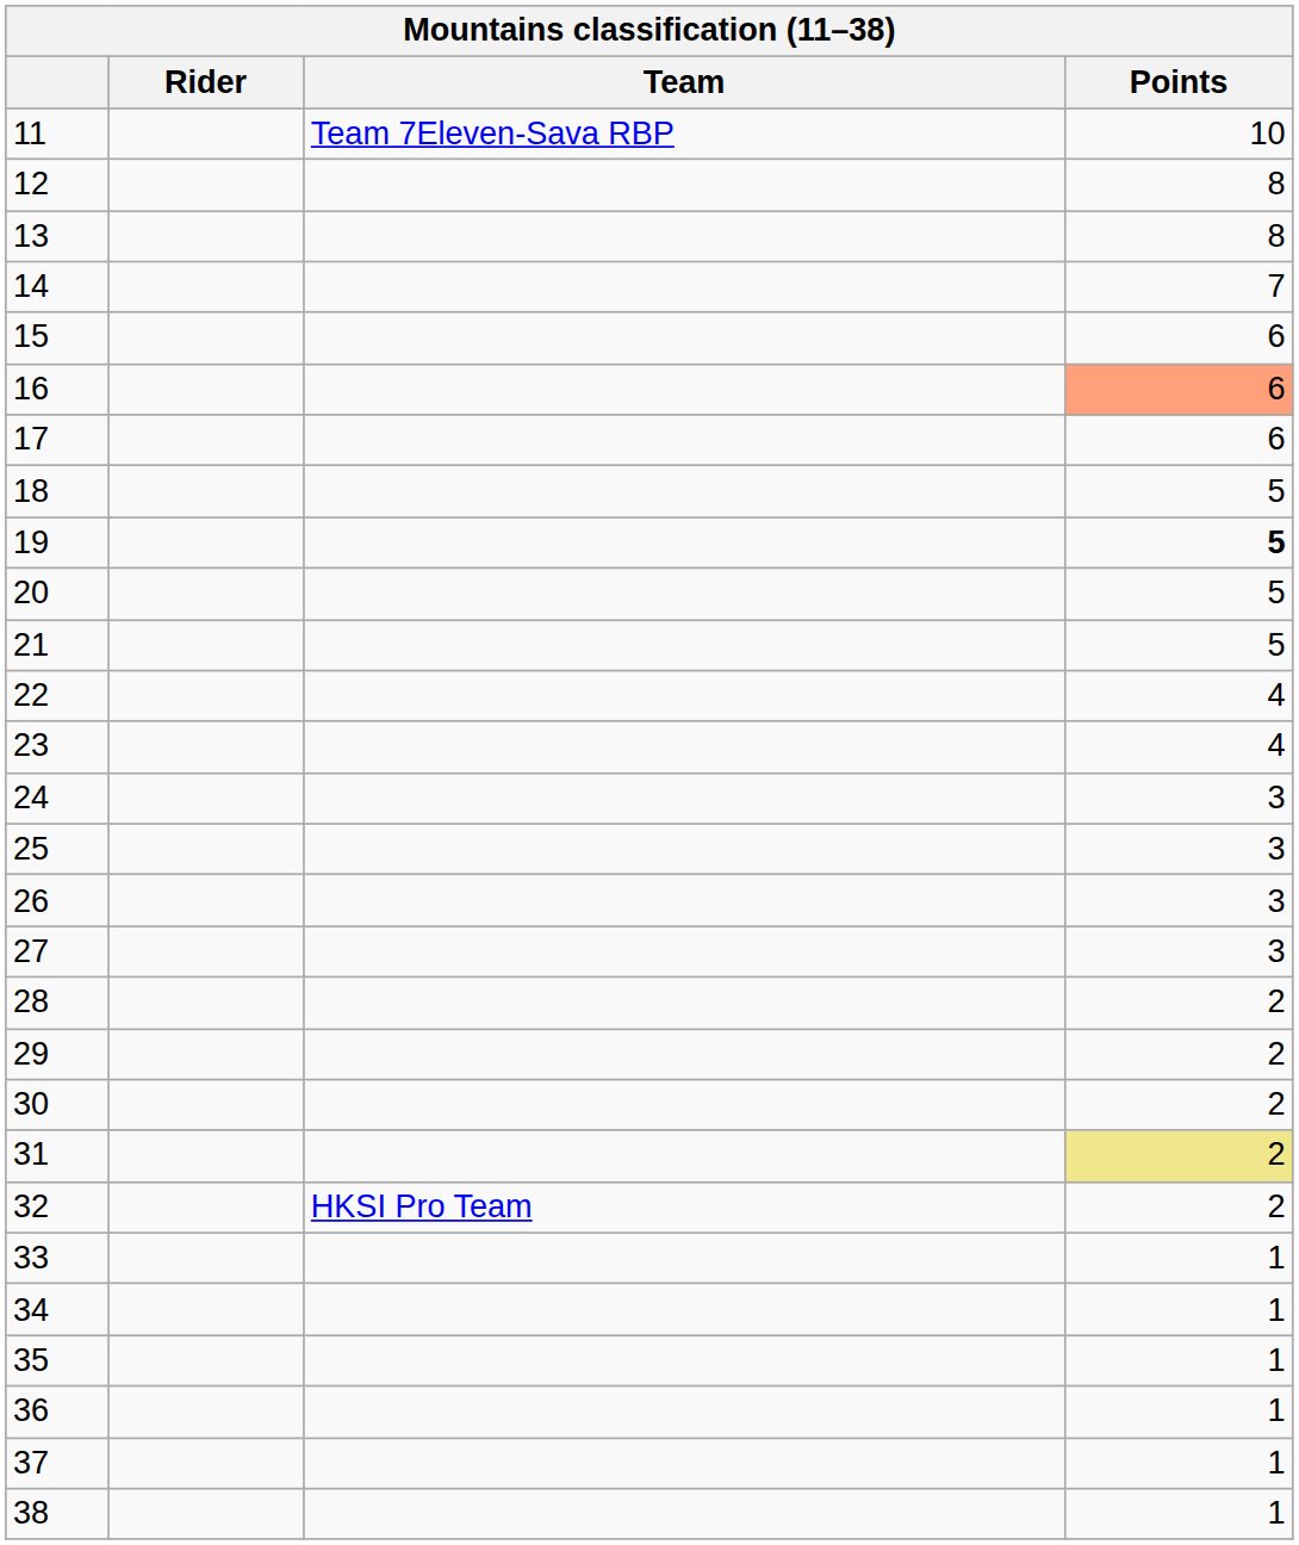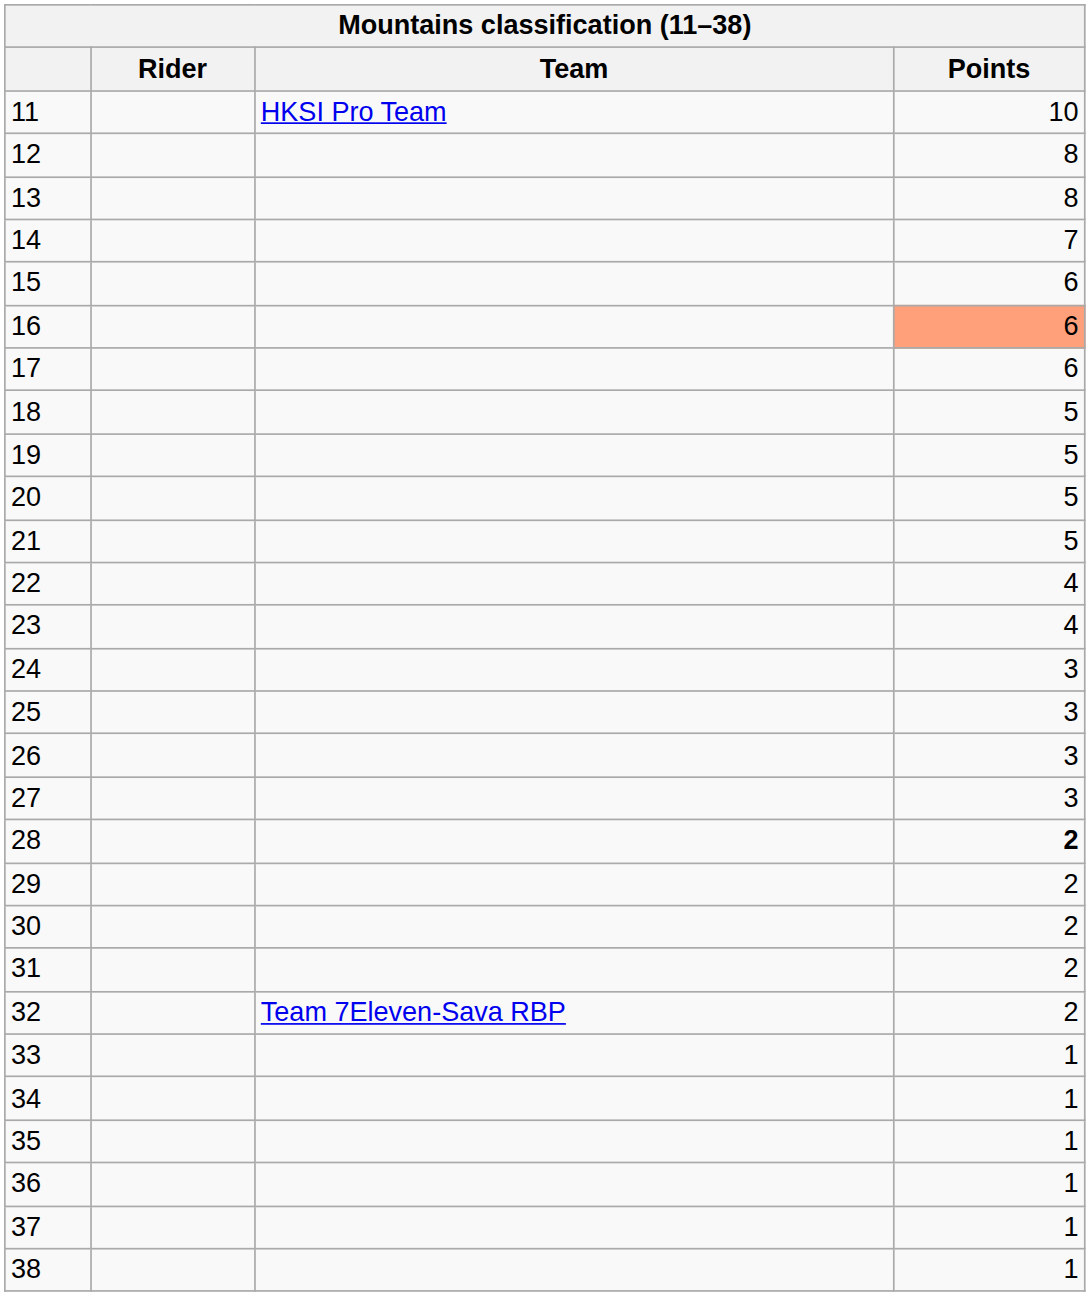 <table class="collapsible collapsed wikitable" style="width:40em;margin-top:0">
 <tr>
 <th colspan=4>Mountains classification (11–38)</th>
 </tr>
 <tr>
 <th></th>
 <th>Rider</th>
 <th>Team</th>
 <th>Points</th>
 </tr>
 <tr>
 <td>11</td>
 <td></td>
-<td><a href='#'>Team 7Eleven-Sava RBP</a></td>
+<td><a href='#'>HKSI Pro Team</a></td>
 <td align="right">10</td>
 </tr>
 <tr>
 <td>12</td>
 <td></td>
 <td></td>
 <td align="right">8</td>
 </tr>
 <tr>
 <td>13</td>
 <td></td>
 <td></td>
 <td align="right">8</td>
 </tr>
 <tr>
 <td>14</td>
 <td></td>
 <td></td>
 <td align="right">7</td>
 </tr>
 <tr>
 <td>15</td>
 <td></td>
 <td></td>
 <td align="right">6</td>
 </tr>
 <tr>
 <td>16</td>
 <td></td>
 <td></td>
 <td align="right" style="background: lightsalmon;">6</td>
 </tr>
 <tr>
 <td>17</td>
 <td></td>
 <td></td>
 <td align="right">6</td>
 </tr>
 <tr>
 <td>18</td>
 <td></td>
 <td></td>
 <td align="right">5</td>
 </tr>
 <tr>
 <td>19</td>
 <td></td>
 <td></td>
-<td align="right"><strong>5</strong></td>
+<td align="right">5</td>
 </tr>
 <tr>
 <td>20</td>
 <td></td>
 <td></td>
 <td align="right">5</td>
 </tr>
 <tr>
 <td>21</td>
 <td></td>
 <td></td>
 <td align="right">5</td>
 </tr>
 <tr>
 <td>22</td>
 <td></td>
 <td></td>
 <td align="right">4</td>
 </tr>
 <tr>
 <td>23</td>
 <td></td>
 <td></td>
 <td align="right">4</td>
 </tr>
 <tr>
 <td>24</td>
 <td></td>
 <td></td>
 <td align="right">3</td>
 </tr>
 <tr>
 <td>25</td>
 <td></td>
 <td></td>
 <td align="right">3</td>
 </tr>
 <tr>
 <td>26</td>
 <td></td>
 <td></td>
 <td align="right">3</td>
 </tr>
 <tr>
 <td>27</td>
 <td></td>
 <td></td>
 <td align="right">3</td>
 </tr>
 <tr>
 <td>28</td>
 <td></td>
 <td></td>
-<td align="right">2</td>
+<td align="right"><strong>2</strong></td>
 </tr>
 <tr>
 <td>29</td>
 <td></td>
 <td></td>
 <td align="right">2</td>
 </tr>
 <tr>
 <td>30</td>
 <td></td>
 <td></td>
 <td align="right">2</td>
 </tr>
 <tr>
 <td>31</td>
 <td></td>
 <td></td>
-<td align="right" style="background: khaki;">2</td>
+<td align="right">2</td>
 </tr>
 <tr>
 <td>32</td>
 <td></td>
-<td><a href='#'>HKSI Pro Team</a></td>
+<td><a href='#'>Team 7Eleven-Sava RBP</a></td>
 <td align="right">2</td>
 </tr>
 <tr>
 <td>33</td>
 <td></td>
 <td></td>
 <td align="right">1</td>
 </tr>
 <tr>
 <td>34</td>
 <td></td>
 <td></td>
 <td align="right">1</td>
 </tr>
 <tr>
 <td>35</td>
 <td></td>
 <td></td>
 <td align="right">1</td>
 </tr>
 <tr>
 <td>36</td>
 <td></td>
 <td></td>
 <td align="right">1</td>
 </tr>
 <tr>
 <td>37</td>
 <td></td>
 <td></td>
 <td align="right">1</td>
 </tr>
 <tr>
 <td>38</td>
 <td></td>
 <td></td>
 <td align="right">1</td>
 </tr>
 </table>
